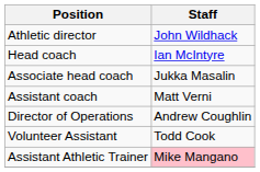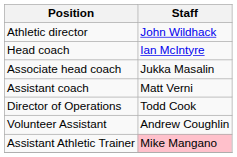 <table class="wikitable">
 <tr>
 <th>Position</th>
 <th>Staff</th>
 </tr>
 <tr>
 <td>Athletic director</td>
 <td><a href='#'>John Wildhack</a></td>
 </tr>
 <tr>
 <td>Head coach</td>
 <td><a href='#'>Ian McIntyre</a></td>
 </tr>
 <tr>
 <td>Associate head coach</td>
 <td>Jukka Masalin</td>
 </tr>
 <tr>
 <td>Assistant coach</td>
 <td>Matt Verni</td>
 </tr>
 <tr>
 <td>Director of Operations</td>
-<td>Andrew Coughlin</td>
+<td>Todd Cook</td>
 </tr>
 <tr>
 <td>Volunteer Assistant</td>
-<td>Todd Cook</td>
+<td>Andrew Coughlin</td>
 </tr>
 <tr>
 <td>Assistant Athletic Trainer</td>
 <td style="background: pink;">Mike Mangano</td>
 </tr>
 <tr>
 </tr>
 </table>
